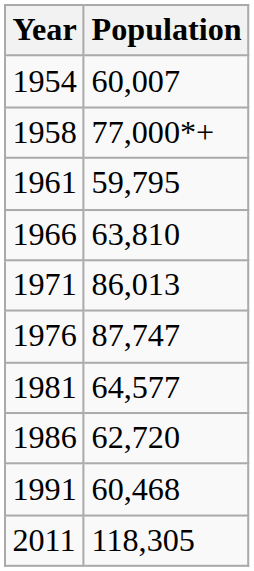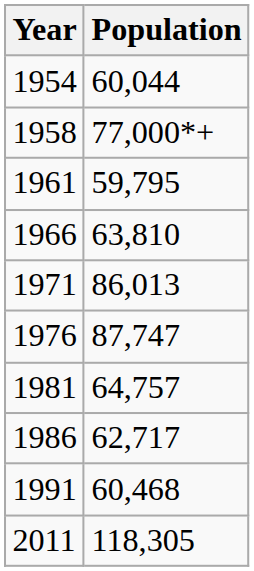 <table class="wikitable">
 <tr>
 <th>Year</th>
 <th>Population</th>
 </tr>
 <tr>
 <td>1954</td>
-<td>60,007</td>
+<td>60,044</td>
 </tr>
 <tr>
 <td>1958</td>
 <td>77,000*+</td>
 </tr>
 <tr>
 <td>1961</td>
 <td>59,795</td>
 </tr>
 <tr>
 <td>1966</td>
 <td>63,810</td>
 </tr>
 <tr>
 <td>1971</td>
 <td>86,013</td>
 </tr>
 <tr>
 <td>1976</td>
 <td>87,747</td>
 </tr>
 <tr>
 <td>1981</td>
-<td>64,577</td>
+<td>64,757</td>
 </tr>
 <tr>
 <td>1986</td>
-<td>62,720</td>
+<td>62,717</td>
 </tr>
 <tr>
 <td>1991</td>
 <td>60,468</td>
 </tr>
 <tr>
 <td>2011</td>
 <td>118,305</td>
 </tr>
 </table>
